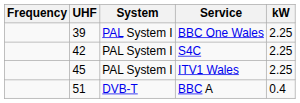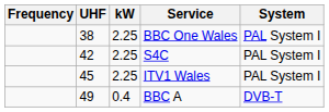 <table class="wikitable sortable">
 <tr>
 <th>Frequency</th>
 <th>UHF</th>
+<th>kW</th>
+<th>Service</th>
 <th>System</th>
-<th>Service</th>
-<th>kW</th>
 </tr>
 <tr>
 <td></td>
-<td>39</td>
+<td>38</td>
+<td>2.25</td>
+<td><a href='#'>BBC One Wales</a></td>
 <td><a href='#'>PAL</a> System I</td>
-<td><a href='#'>BBC One Wales</a></td>
-<td>2.25</td>
 </tr>
 <tr>
 <td></td>
 <td>42</td>
+<td>2.25</td>
+<td><a href='#'>S4C</a></td>
 <td>PAL System I</td>
-<td><a href='#'>S4C</a></td>
-<td>2.25</td>
 </tr>
 <tr>
 <td></td>
 <td>45</td>
+<td>2.25</td>
+<td><a href='#'>ITV1 Wales</a></td>
 <td>PAL System I</td>
-<td><a href='#'>ITV1 Wales</a></td>
-<td>2.25</td>
 </tr>
 <tr>
 <td></td>
-<td>51</td>
+<td>49</td>
+<td>0.4</td>
+<td><a href='#'>BBC</a> A</td>
 <td><a href='#'>DVB-T</a></td>
-<td><a href='#'>BBC</a> A</td>
-<td>0.4</td>
 </tr>
 </table>
